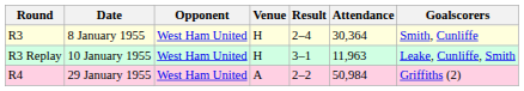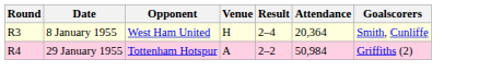 <table class="wikitable">
 <tr>
 <th>Round</th>
 <th>Date</th>
 <th>Opponent</th>
 <th>Venue</th>
 <th>Result</th>
 <th>Attendance</th>
 <th>Goalscorers</th>
 </tr>
 <tr style="background-color: #ffffdd;">
 <td>R3</td>
 <td>8 January 1955</td>
 <td><a href='#'>West Ham United</a></td>
 <td>H</td>
 <td>2–4</td>
-<td>30,364</td>
+<td>20,364</td>
 <td><a href='#'>Smith</a>, <a href='#'>Cunliffe</a></td>
-</tr>
-<tr style="background-color: #d0ffe3;">
-<td>R3 Replay</td>
-<td>10 January 1955</td>
-<td><a href='#'>West Ham United</a></td>
-<td>H</td>
-<td>3–1</td>
-<td>11,963</td>
-<td><a href='#'>Leake</a>, <a href='#'>Cunliffe</a>, <a href='#'>Smith</a></td>
 </tr>
 <tr style="background-color: #ffd0e3;">
 <td>R4</td>
 <td>29 January 1955</td>
-<td><a href='#'>West Ham United</a></td>
+<td><a href='#'>Tottenham Hotspur</a></td>
 <td>A</td>
 <td>2–2</td>
 <td>50,984</td>
 <td><a href='#'>Griffiths</a> (2)</td>
 </tr>
 </table>
